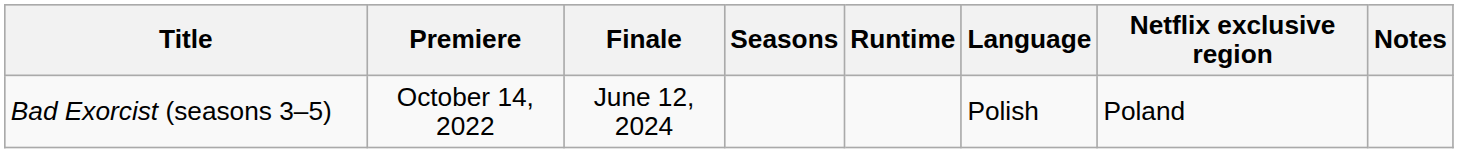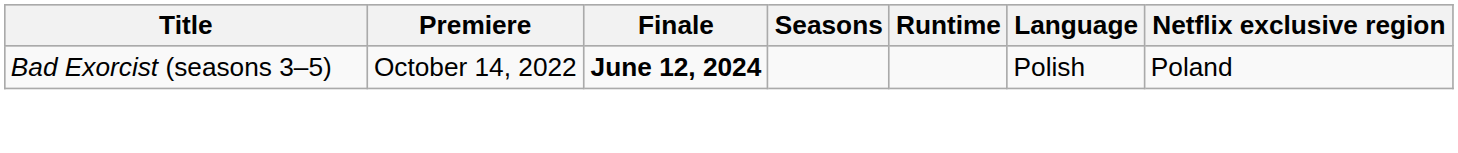 <table class="wikitable sortable" style="width:100%;">
 <tr>
 <th scope="col" style="width:25%;">Title</th>
 <th>Premiere</th>
 <th>Finale</th>
 <th>Seasons</th>
 <th>Runtime</th>
 <th>Language</th>
 <th>Netflix exclusive region</th>
-<th>Notes</th>
 </tr>
 <tr>
 <td><em>Bad Exorcist</em> (seasons 3–5)</td>
 <td style="text-align:center">October 14, 2022</td>
-<td style="text-align:center">June 12, 2024</td>
+<td style="text-align:center"><strong>June 12, 2024</strong></td>
 <td></td>
 <td></td>
 <td>Polish</td>
 <td>Poland</td>
-<td></td>
 </tr>
 </table>
